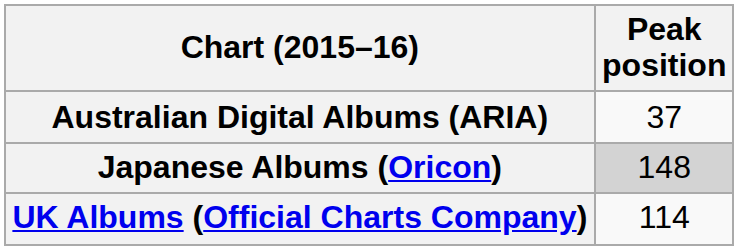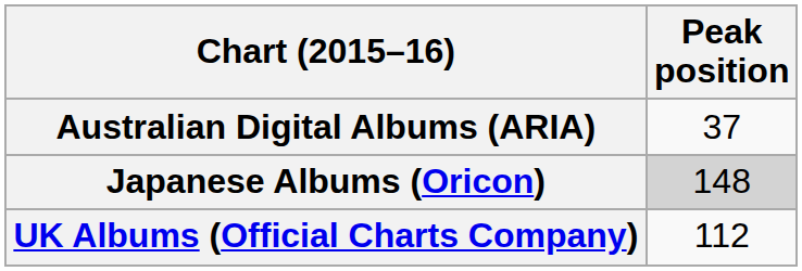 <table class="wikitable sortable plainrowheaders">
 <tr>
 <th>Chart (2015–16)</th>
 <th>Peak<br>position</th>
 </tr>
 <tr>
 <th scope="row">Australian Digital Albums (ARIA)</th>
 <td align=center>37</td>
 </tr>
 <tr>
 </tr>
 <tr>
 </tr>
 <tr>
 </tr>
 <tr>
 <th scope="row">Japanese Albums (<a href='#'>Oricon</a>)</th>
 <td align=center style="background: lightgrey;">148</td>
 </tr>
 <tr>
 </tr>
 <tr>
 </tr>
 <tr>
 <th scope="row"><a href='#'>UK Albums</a> (<a href='#'>Official Charts Company</a>)</th>
-<td align="center">114</td>
+<td align="center">112</td>
 </tr>
 <tr>
 </tr>
 <tr>
 </tr>
 </table>
